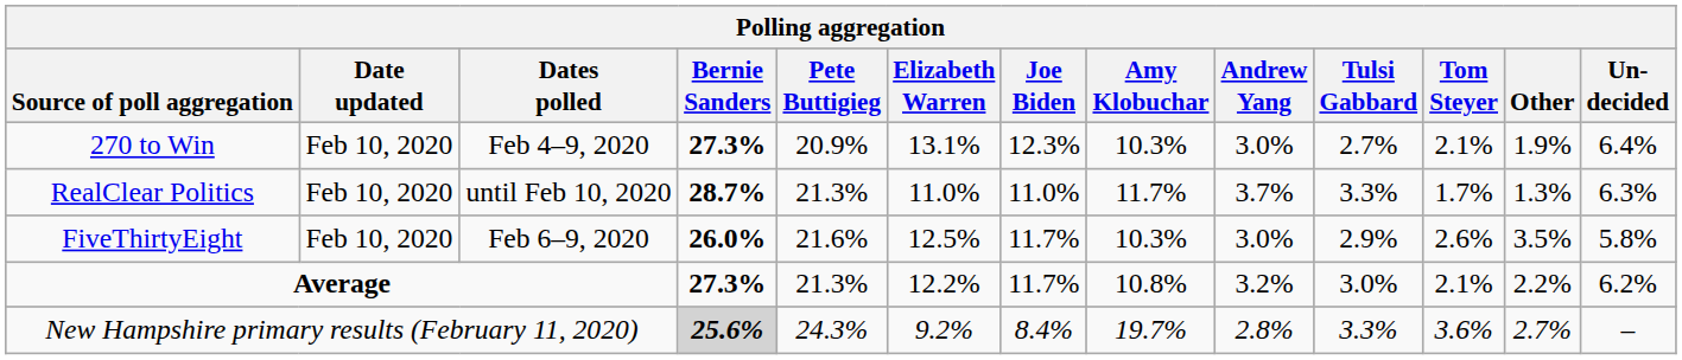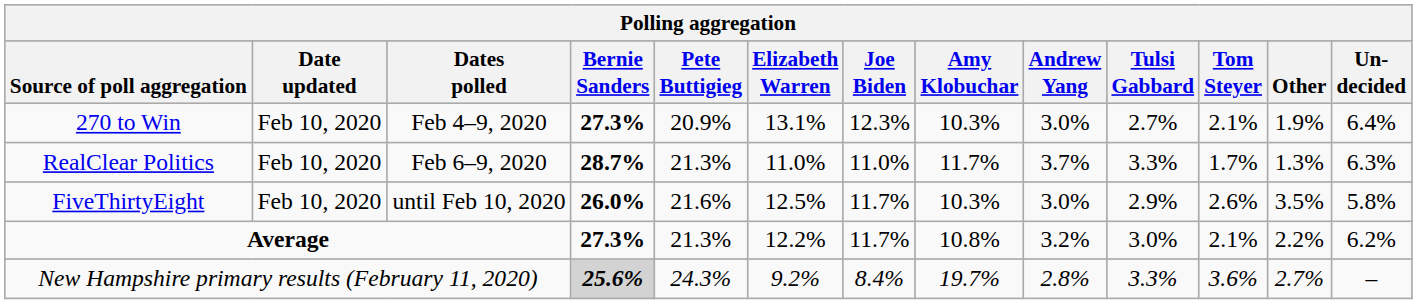 <table class="wikitable" style="font-size:90%;text-align:center;">
 <tr valign=bottom style="font-size:90%;">
 <th colspan="13">Polling aggregation</th>
 </tr>
 <tr valign=bottom style="font-size:90%;">
 <th>Source of poll aggregation</th>
 <th>Date<br>updated</th>
 <th>Dates<br>polled</th>
 <th><a href='#'>Bernie<br>Sanders</a></th>
 <th><a href='#'>Pete<br>Buttigieg</a></th>
 <th><a href='#'>Elizabeth<br>Warren</a></th>
 <th><a href='#'>Joe<br>Biden</a></th>
 <th><a href='#'>Amy<br>Klobuchar</a></th>
 <th><a href='#'>Andrew<br>Yang</a></th>
 <th><a href='#'>Tulsi<br>Gabbard</a></th>
 <th><a href='#'>Tom<br>Steyer</a></th>
 <th>Other</th>
 <th>Un-<br>decided</th>
 </tr>
 <tr>
 <td><a href='#'>270 to Win</a></td>
 <td>Feb 10, 2020</td>
 <td>Feb 4–9, 2020</td>
 <td><strong>27.3%</strong></td>
 <td>20.9%</td>
 <td>13.1%</td>
 <td>12.3%</td>
 <td>10.3%</td>
 <td>3.0%</td>
 <td>2.7%</td>
 <td>2.1%</td>
 <td>1.9%</td>
 <td>6.4%</td>
 </tr>
 <tr>
 <td><a href='#'>RealClear Politics</a></td>
 <td>Feb 10, 2020</td>
-<td>until Feb 10, 2020</td>
+<td>Feb 6–9, 2020</td>
 <td><strong>28.7%</strong></td>
 <td>21.3%</td>
 <td>11.0%</td>
 <td>11.0%</td>
 <td>11.7%</td>
 <td>3.7%</td>
 <td>3.3%</td>
 <td>1.7%</td>
 <td>1.3%</td>
 <td>6.3%</td>
 </tr>
 <tr>
 <td><a href='#'>FiveThirtyEight</a></td>
 <td>Feb 10, 2020</td>
-<td>Feb 6–9, 2020</td>
+<td>until Feb 10, 2020</td>
 <td><strong>26.0%</strong></td>
 <td>21.6%</td>
 <td>12.5%</td>
 <td>11.7%</td>
 <td>10.3%</td>
 <td>3.0%</td>
 <td>2.9%</td>
 <td>2.6%</td>
 <td>3.5%</td>
 <td>5.8%</td>
 </tr>
 <tr>
 <td colspan=3><strong>Average</strong></td>
 <td><strong>27.3%</strong></td>
 <td>21.3%</td>
 <td>12.2%</td>
 <td>11.7%</td>
 <td>10.8%</td>
 <td>3.2%</td>
 <td>3.0%</td>
 <td>2.1%</td>
 <td>2.2%</td>
 <td>6.2%</td>
 </tr>
 <tr>
 <td colspan=3><em>New Hampshire primary results (February 11, 2020)</em></td>
 <td style="background: lightgrey;"><strong><em>25.6%</em></strong></td>
 <td><em>24.3%</em></td>
 <td><em>9.2%</em></td>
 <td><em>8.4%</em></td>
 <td><em>19.7%</em></td>
 <td><em>2.8%</em></td>
 <td><em>3.3%</em></td>
 <td><em>3.6%</em></td>
 <td><em>2.7%</em></td>
 <td>–</td>
 </tr>
 </table>
